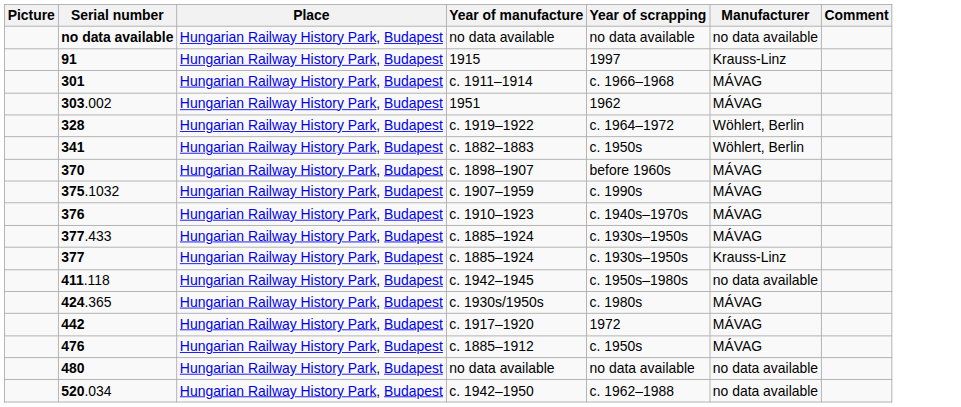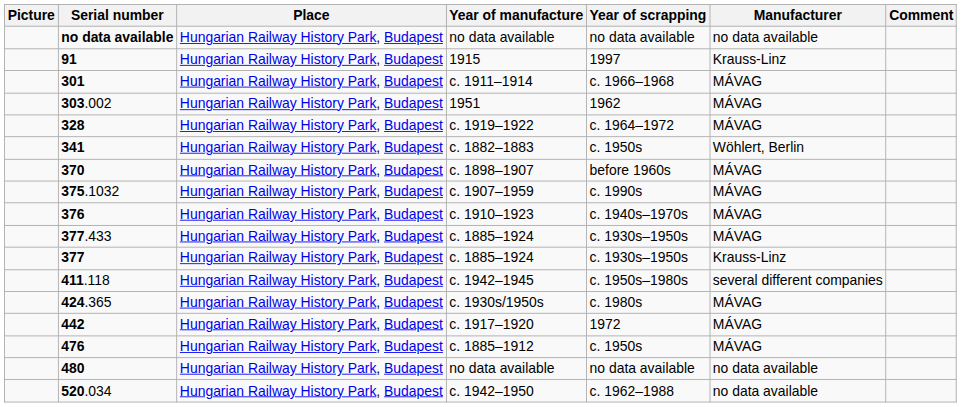 <table class=wikitable>
 <tr>
 <th bgcolor="#CEDFF2">Picture</th>
 <th bgcolor="#CEDFF2">Serial number</th>
 <th bgcolor="#CEDFF2">Place</th>
 <th bgcolor="#CEDFF2">Year of manufacture</th>
 <th bgcolor="#CEDFF2">Year of scrapping</th>
 <th bgcolor="#CEDFF2">Manufacturer</th>
 <th bgcolor="#CEDFF2">Comment</th>
 </tr>
 <tr>
 <td></td>
 <td><strong>no data available</strong></td>
 <td><a href='#'>Hungarian Railway History Park</a>, <a href='#'>Budapest</a></td>
 <td>no data available</td>
 <td>no data available</td>
 <td>no data available</td>
 <td><small></small></td>
 </tr>
 <tr>
 <td></td>
 <td><strong>91</strong></td>
 <td><a href='#'>Hungarian Railway History Park</a>, <a href='#'>Budapest</a></td>
 <td>1915</td>
 <td>1997</td>
 <td>Krauss-Linz</td>
 <td><small></small></td>
 </tr>
 <tr>
 <td></td>
 <td><strong>301</strong></td>
 <td><a href='#'>Hungarian Railway History Park</a>, <a href='#'>Budapest</a></td>
 <td>c. 1911–1914</td>
 <td>c. 1966–1968</td>
 <td>MÁVAG</td>
 <td><small></small></td>
 </tr>
 <tr>
 <td></td>
 <td><strong>303</strong>.002</td>
 <td><a href='#'>Hungarian Railway History Park</a>, <a href='#'>Budapest</a></td>
 <td>1951</td>
 <td>1962</td>
 <td>MÁVAG</td>
 <td><small></small></td>
 </tr>
 <tr>
 <td></td>
 <td><strong>328</strong></td>
 <td><a href='#'>Hungarian Railway History Park</a>, <a href='#'>Budapest</a></td>
 <td>c. 1919–1922</td>
 <td>c. 1964–1972</td>
-<td>Wöhlert, Berlin</td>
+<td>MÁVAG</td>
 <td><small></small></td>
 </tr>
 <tr>
 <td></td>
 <td><strong>341</strong></td>
 <td><a href='#'>Hungarian Railway History Park</a>, <a href='#'>Budapest</a></td>
 <td>c. 1882–1883</td>
 <td>c. 1950s</td>
 <td>Wöhlert, Berlin</td>
 <td><small></small></td>
 </tr>
 <tr>
 <td></td>
 <td><strong>370</strong></td>
 <td><a href='#'>Hungarian Railway History Park</a>, <a href='#'>Budapest</a></td>
 <td>c.  1898–1907</td>
 <td>before 1960s</td>
 <td>MÁVAG</td>
 <td><small></small></td>
 </tr>
 <tr>
 <td></td>
 <td><strong>375</strong>.1032</td>
 <td><a href='#'>Hungarian Railway History Park</a>, <a href='#'>Budapest</a></td>
 <td>c. 1907–1959</td>
 <td>c. 1990s</td>
 <td>MÁVAG</td>
 <td><small></small></td>
 </tr>
 <tr>
 <td></td>
 <td><strong>376</strong></td>
 <td><a href='#'>Hungarian Railway History Park</a>, <a href='#'>Budapest</a></td>
 <td>c. 1910–1923</td>
 <td>c. 1940s–1970s</td>
 <td>MÁVAG</td>
 <td><small></small></td>
 </tr>
 <tr>
 <td></td>
 <td><strong>377</strong>.433</td>
 <td><a href='#'>Hungarian Railway History Park</a>, <a href='#'>Budapest</a></td>
 <td>c. 1885–1924</td>
 <td>c. 1930s–1950s</td>
 <td>MÁVAG</td>
 <td><small></small></td>
 </tr>
 <tr>
 <td></td>
 <td><strong>377</strong></td>
 <td><a href='#'>Hungarian Railway History Park</a>, <a href='#'>Budapest</a></td>
 <td>c. 1885–1924</td>
 <td>c. 1930s–1950s</td>
 <td>Krauss-Linz</td>
 <td><small></small></td>
 </tr>
 <tr>
 <td></td>
 <td><strong>411</strong>.118</td>
 <td><a href='#'>Hungarian Railway History Park</a>, <a href='#'>Budapest</a></td>
 <td>c. 1942–1945</td>
 <td>c. 1950s–1980s</td>
-<td>no data available</td>
+<td>several different companies</td>
 <td><small></small></td>
 </tr>
 <tr>
 <td></td>
 <td><strong>424</strong>.365</td>
 <td><a href='#'>Hungarian Railway History Park</a>, <a href='#'>Budapest</a></td>
 <td>c. 1930s/1950s</td>
 <td>c. 1980s</td>
 <td>MÁVAG</td>
 <td><small></small></td>
 </tr>
 <tr>
 <td></td>
 <td><strong>442</strong></td>
 <td><a href='#'>Hungarian Railway History Park</a>, <a href='#'>Budapest</a></td>
 <td>c. 1917–1920</td>
 <td>1972</td>
 <td>MÁVAG</td>
 <td><small></small></td>
 </tr>
 <tr>
 <td></td>
 <td><strong>476</strong></td>
 <td><a href='#'>Hungarian Railway History Park</a>, <a href='#'>Budapest</a></td>
 <td>c. 1885–1912</td>
 <td>c.  1950s</td>
 <td>MÁVAG</td>
 <td><small></small></td>
 </tr>
 <tr>
 <td></td>
 <td><strong>480</strong></td>
 <td><a href='#'>Hungarian Railway History Park</a>, <a href='#'>Budapest</a></td>
 <td>no data available</td>
 <td>no data available</td>
 <td>no data available</td>
 <td><small></small></td>
 </tr>
 <tr>
 <td></td>
 <td><strong>520</strong>.034</td>
 <td><a href='#'>Hungarian Railway History Park</a>, <a href='#'>Budapest</a></td>
 <td>c.  1942–1950</td>
 <td>c.  1962–1988</td>
 <td>no data available</td>
 <td><small></small></td>
 </tr>
 </table>
